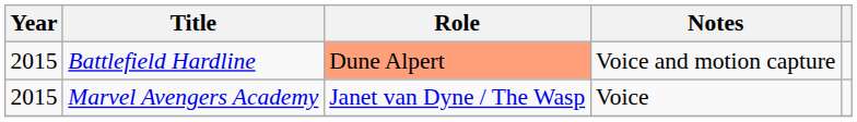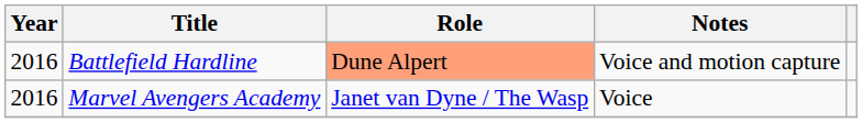 <table class="wikitable sortable">
 <tr>
 <th>Year</th>
 <th>Title</th>
 <th>Role</th>
 <th class="unsortable">Notes</th>
 <th></th>
 </tr>
 <tr>
-<td>2015</td>
+<td>2016</td>
 <td><em><a href='#'>Battlefield Hardline</a></em></td>
 <td style="background: lightsalmon;">Dune Alpert</td>
 <td>Voice and motion capture</td>
 <td style="text-align:center;"></td>
 </tr>
 <tr>
-<td>2015</td>
+<td>2016</td>
 <td><em><a href='#'>Marvel Avengers Academy</a></em></td>
 <td><a href='#'>Janet van Dyne / The Wasp</a></td>
 <td>Voice</td>
 <td style="text-align:center;"></td>
 </tr>
 <tr>
 </tr>
 </table>
